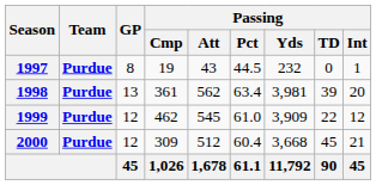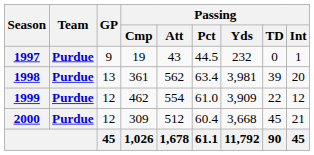 <table class="wikitable" style="text-align:center;">
 <tr>
 <th rowspan="2">Season</th>
 <th rowspan="2">Team</th>
 <th rowspan="2">GP</th>
 <th colspan="6">Passing</th>
 </tr>
 <tr>
 <th>Cmp</th>
 <th>Att</th>
 <th>Pct</th>
 <th>Yds</th>
 <th>TD</th>
 <th>Int</th>
 </tr>
 <tr>
 <th><a href='#'>1997</a></th>
 <th><a href='#'>Purdue</a></th>
-<td>8</td>
+<td>9</td>
 <td>19</td>
 <td>43</td>
 <td>44.5</td>
 <td>232</td>
 <td>0</td>
 <td>1</td>
 </tr>
 <tr>
 <th><a href='#'>1998</a></th>
 <th><a href='#'>Purdue</a></th>
 <td>13</td>
 <td>361</td>
 <td>562</td>
 <td>63.4</td>
 <td>3,981</td>
 <td>39</td>
 <td>20</td>
 </tr>
 <tr>
 <th><a href='#'>1999</a></th>
 <th><a href='#'>Purdue</a></th>
 <td>12</td>
 <td>462</td>
-<td>545</td>
+<td>554</td>
 <td>61.0</td>
 <td>3,909</td>
 <td>22</td>
 <td>12</td>
 </tr>
 <tr>
 <th><a href='#'>2000</a></th>
 <th><a href='#'>Purdue</a></th>
 <td>12</td>
 <td>309</td>
 <td>512</td>
 <td>60.4</td>
 <td>3,668</td>
 <td>45</td>
 <td>21</td>
 </tr>
 <tr>
 <th colspan="2"></th>
 <th>45</th>
 <th>1,026</th>
 <th>1,678</th>
 <th>61.1</th>
 <th>11,792</th>
 <th>90</th>
 <th>45</th>
 </tr>
 </table>
